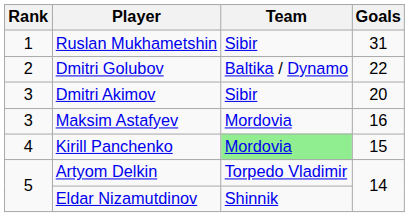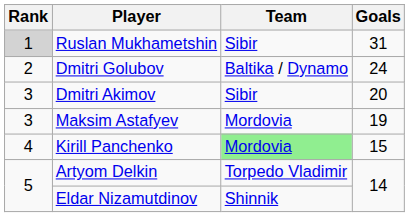 <table class="wikitable">
 <tr>
 <th>Rank</th>
 <th>Player</th>
 <th>Team</th>
 <th>Goals</th>
 </tr>
 <tr>
-<td align=center>1</td>
+<td align=center style="background: lightgrey;">1</td>
 <td> <a href='#'>Ruslan Mukhametshin</a></td>
 <td><a href='#'>Sibir</a></td>
 <td align=center>31</td>
 </tr>
 <tr>
 <td align=center>2</td>
 <td> <a href='#'>Dmitri Golubov</a></td>
 <td><a href='#'>Baltika</a> / <a href='#'>Dynamo</a></td>
-<td align=center>22</td>
+<td align=center>24</td>
 </tr>
 <tr>
 <td align=center>3</td>
 <td> <a href='#'>Dmitri Akimov</a></td>
 <td><a href='#'>Sibir</a></td>
 <td align=center>20</td>
 </tr>
 <tr>
 <td align=center>3</td>
 <td> <a href='#'>Maksim Astafyev</a></td>
 <td><a href='#'>Mordovia</a></td>
-<td align=center>16</td>
+<td align=center>19</td>
 </tr>
 <tr>
 <td align=center>4</td>
 <td> <a href='#'>Kirill Panchenko</a></td>
 <td style="background: lightgreen;"><a href='#'>Mordovia</a></td>
 <td align=center>15</td>
 </tr>
 <tr>
 <td rowspan="2" align=center>5</td>
 <td> <a href='#'>Artyom Delkin</a></td>
 <td><a href='#'>Torpedo Vladimir</a></td>
 <td rowspan="2" align=center>14</td>
 </tr>
 <tr>
 <td> <a href='#'>Eldar Nizamutdinov</a></td>
 <td><a href='#'>Shinnik</a></td>
 </tr>
 </table>
